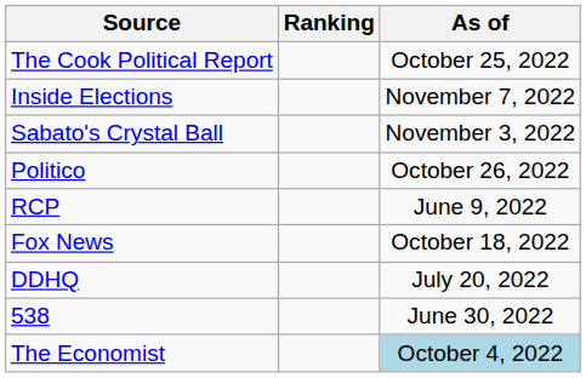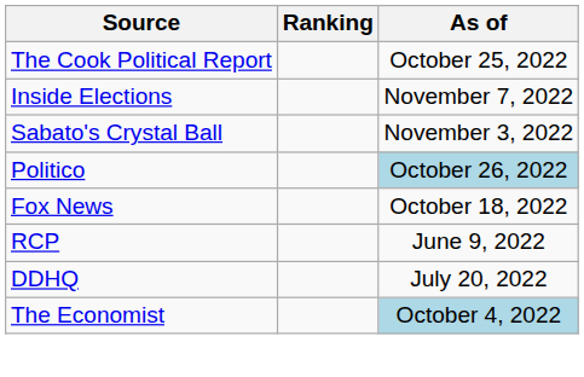 <table class="wikitable" style="text-align:center">
 <tr>
 <th>Source</th>
 <th>Ranking</th>
 <th>As of</th>
 </tr>
 <tr>
 <td align=left><a href='#'>The Cook Political Report</a></td>
 <td></td>
 <td>October 25, 2022</td>
 </tr>
 <tr>
 <td align=left><a href='#'>Inside Elections</a></td>
 <td></td>
 <td>November 7, 2022</td>
 </tr>
 <tr>
 <td align=left><a href='#'>Sabato's Crystal Ball</a></td>
 <td></td>
 <td>November 3, 2022</td>
 </tr>
 <tr>
 <td align=left><a href='#'>Politico</a></td>
 <td></td>
-<td>October 26, 2022</td>
+<td style="background: lightblue;">October 26, 2022</td>
+</tr>
+<tr>
+<td align=left><a href='#'>Fox News</a></td>
+<td></td>
+<td>October 18, 2022</td>
 </tr>
 <tr>
 <td align="left"><a href='#'>RCP</a></td>
 <td></td>
 <td>June 9, 2022</td>
 </tr>
 <tr>
-<td align=left><a href='#'>Fox News</a></td>
-<td></td>
-<td>October 18, 2022</td>
-</tr>
-<tr>
 <td align="left"><a href='#'>DDHQ</a></td>
 <td></td>
 <td>July 20, 2022</td>
-</tr>
-<tr>
-<td align="left"><a href='#'>538</a></td>
-<td></td>
-<td>June 30, 2022</td>
 </tr>
 <tr>
 <td align="left"><a href='#'>The Economist</a></td>
 <td></td>
 <td style="background: lightblue;">October 4, 2022</td>
 </tr>
 </table>
